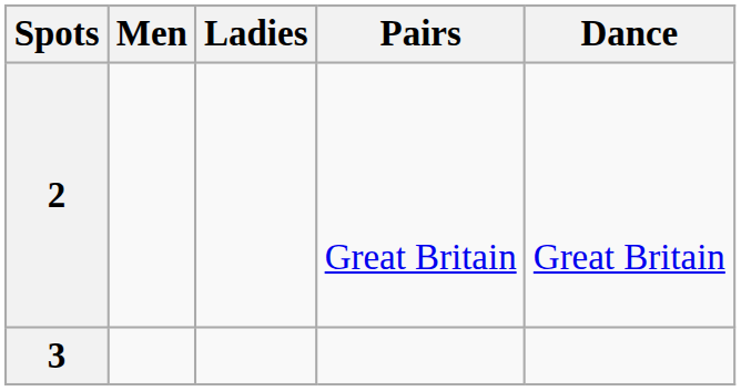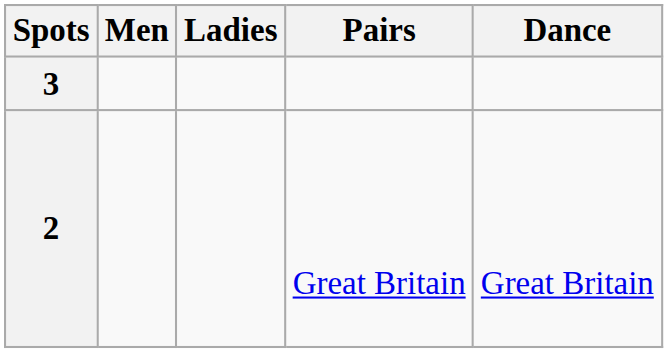 <table class="wikitable">
 <tr>
 <th>Spots</th>
 <th>Men</th>
 <th>Ladies</th>
 <th>Pairs</th>
 <th>Dance</th>
 </tr>
 <tr>
+<th>3</th>
+<td valign="top"> <br> </td>
+<td valign="top"></td>
+<td valign="top"> <br> </td>
+<td valign="top"> <br> </td>
+</tr>
+<tr>
 <th>2</th>
 <td valign="top"> <br>  <br>  <br>  <br>  <br>  <br> </td>
 <td valign="top"> <br>  <br>  <br>  <br> </td>
 <td valign="top"> <br>  <br>  <br>  <br>  <a href='#'>Great Britain</a></td>
 <td valign="top"> <br>  <br>  <br>  <br>  <a href='#'>Great Britain</a></td>
 </tr>
-<tr>
-<th>3</th>
-<td valign="top"> <br> </td>
-<td valign="top"></td>
-<td valign="top"> <br> </td>
-<td valign="top"> <br> </td>
-</tr>
 </table>
